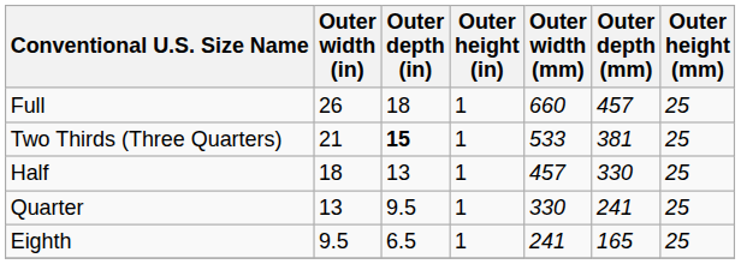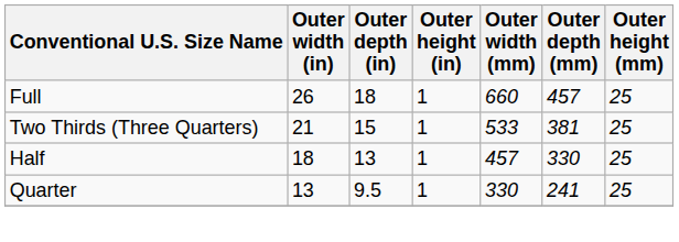 <table class="wikitable sortable">
 <tr>
 <th>Conventional U.S. Size Name</th>
 <th>Outer<br>width<br>(in)</th>
 <th>Outer<br>depth<br>(in)</th>
 <th>Outer<br>height<br>(in)</th>
 <th>Outer<br>width<br>(mm)</th>
 <th>Outer<br>depth<br>(mm)</th>
 <th>Outer<br>height<br>(mm)</th>
 </tr>
 <tr>
 <td>Full</td>
 <td>26</td>
 <td>18</td>
 <td>1</td>
 <td><em>660</em></td>
 <td><em>457</em></td>
 <td><em>25</em></td>
 </tr>
 <tr>
 <td>Two Thirds (Three Quarters)</td>
 <td>21</td>
-<td><strong>15</strong></td>
+<td>15</td>
 <td>1</td>
 <td><em>533</em></td>
 <td><em>381</em></td>
 <td><em>25</em></td>
 </tr>
 <tr>
 <td>Half</td>
 <td>18</td>
 <td>13</td>
 <td>1</td>
 <td><em>457</em></td>
 <td><em>330</em></td>
 <td><em>25</em></td>
 </tr>
 <tr>
 <td>Quarter</td>
 <td>13</td>
 <td>9.5</td>
 <td>1</td>
 <td><em>330</em></td>
 <td><em>241</em></td>
 <td><em>25</em></td>
 </tr>
 <tr>
-<td>Eighth</td>
-<td>9.5</td>
-<td>6.5</td>
-<td>1</td>
-<td><em>241</em></td>
-<td><em>165</em></td>
-<td><em>25</em></td>
-</tr>
-<tr>
 </tr>
 </table>
